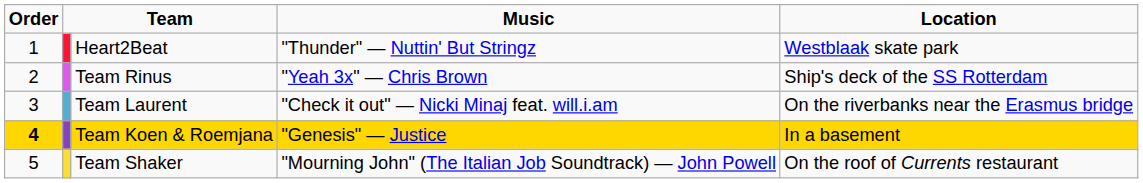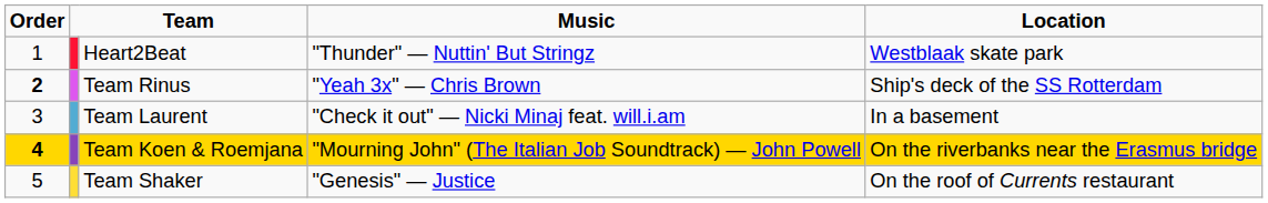 <table class="wikitable">
 <tr>
 <td style="text-align:center;"><strong>Order</strong></td>
 <td style="text-align:center;" colspan=2><strong>Team</strong></td>
 <td style="text-align:center;"><strong>Music</strong></td>
 <td style="text-align:center;"><strong>Location</strong></td>
 </tr>
 <tr>
 <td style="text-align:center;">1</td>
 <td bgcolor="#FF1234"></td>
 <td><div>Heart2Beat</div></td>
 <td>"Thunder" — <a href='#'>Nuttin' But Stringz</a></td>
 <td><a href='#'>Westblaak</a> skate park</td>
 </tr>
 <tr>
-<td style="text-align:center;">2</td>
+<td style="text-align:center;"><strong>2</strong></td>
 <td bgcolor="#DE57EF"></td>
 <td><div>Team Rinus</div></td>
 <td>"<a href='#'>Yeah 3x</a>" — <a href='#'>Chris Brown</a></td>
 <td>Ship's deck of the <a href='#'>SS Rotterdam</a></td>
 </tr>
 <tr>
 <td style="text-align:center;">3</td>
 <td bgcolor="#52ACD3"></td>
 <td><div>Team Laurent</div></td>
 <td>"Check it out" — <a href='#'>Nicki Minaj</a> feat. <a href='#'>will.i.am</a></td>
-<td>On the riverbanks near the <a href='#'>Erasmus bridge</a></td>
+<td>In a basement</td>
 </tr>
 <tr bgcolor="gold">
 <td style="text-align:center;"><strong>4</strong></td>
 <td bgcolor="#8743BA"></td>
 <td><div>Team Koen & Roemjana</div></td>
-<td>"Genesis" — <a href='#'>Justice</a></td>
-<td>In a basement</td>
+<td>"Mourning John" (<a href='#'>The Italian Job</a> Soundtrack) — <a href='#'>John Powell</a></td>
+<td>On the riverbanks near the <a href='#'>Erasmus bridge</a></td>
 </tr>
 <tr>
 <td style="text-align:center;">5</td>
 <td bgcolor="#FFDE34"></td>
 <td><div>Team Shaker</div></td>
-<td>"Mourning John" (<a href='#'>The Italian Job</a> Soundtrack) — <a href='#'>John Powell</a></td>
+<td>"Genesis" — <a href='#'>Justice</a></td>
 <td>On the roof of <em>Currents</em> restaurant</td>
 </tr>
 </table>
